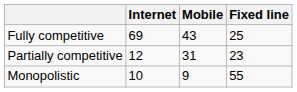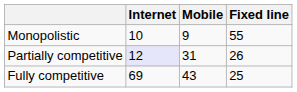 <table class="wikitable sortable">
 <tr>
 <th></th>
 <th>Internet</th>
 <th>Mobile</th>
 <th>Fixed line</th>
 </tr>
 <tr>
+<td>Monopolistic</td>
+<td>10</td>
+<td>9</td>
+<td>55</td>
+</tr>
+<tr>
+<td>Partially competitive</td>
+<td style="background: lavender;">12</td>
+<td>31</td>
+<td>26</td>
+</tr>
+<tr>
 <td>Fully competitive</td>
 <td>69</td>
 <td>43</td>
 <td>25</td>
 </tr>
-<tr>
-<td>Partially competitive</td>
-<td>12</td>
-<td>31</td>
-<td>23</td>
-</tr>
-<tr>
-<td>Monopolistic</td>
-<td>10</td>
-<td>9</td>
-<td>55</td>
-</tr>
 </table>
